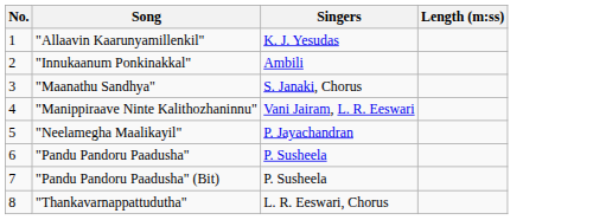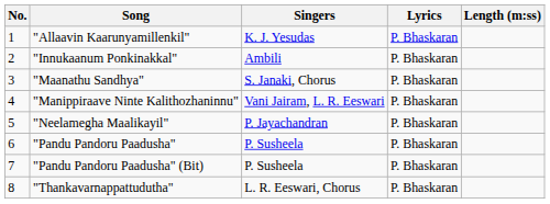 <table class="wikitable" style="font-size:95%;">
 <tr>
 <th>No.</th>
 <th>Song</th>
 <th>Singers</th>
+<th>Lyrics</th>
 <th>Length (m:ss)</th>
 </tr>
 <tr>
 <td>1</td>
 <td>"Allaavin Kaarunyamillenkil"</td>
 <td><a href='#'>K. J. Yesudas</a></td>
+<td><a href='#'>P. Bhaskaran</a></td>
 <td></td>
 </tr>
 <tr>
 <td>2</td>
 <td>"Innukaanum Ponkinakkal"</td>
 <td><a href='#'>Ambili</a></td>
+<td>P. Bhaskaran</td>
 <td></td>
 </tr>
 <tr>
 <td>3</td>
 <td>"Maanathu Sandhya"</td>
 <td><a href='#'>S. Janaki</a>, Chorus</td>
+<td>P. Bhaskaran</td>
 <td></td>
 </tr>
 <tr>
 <td>4</td>
 <td>"Manippiraave Ninte Kalithozhaninnu"</td>
 <td><a href='#'>Vani Jairam</a>, <a href='#'>L. R. Eeswari</a></td>
+<td>P. Bhaskaran</td>
 <td></td>
 </tr>
 <tr>
 <td>5</td>
 <td>"Neelamegha Maalikayil"</td>
 <td><a href='#'>P. Jayachandran</a></td>
+<td>P. Bhaskaran</td>
 <td></td>
 </tr>
 <tr>
 <td>6</td>
 <td>"Pandu Pandoru Paadusha"</td>
 <td><a href='#'>P. Susheela</a></td>
+<td>P. Bhaskaran</td>
 <td></td>
 </tr>
 <tr>
 <td>7</td>
 <td>"Pandu Pandoru Paadusha" (Bit)</td>
 <td>P. Susheela</td>
+<td>P. Bhaskaran</td>
 <td></td>
 </tr>
 <tr>
 <td>8</td>
 <td>"Thankavarnappattudutha"</td>
 <td>L. R. Eeswari, Chorus</td>
+<td>P. Bhaskaran</td>
 <td></td>
 </tr>
 </table>
